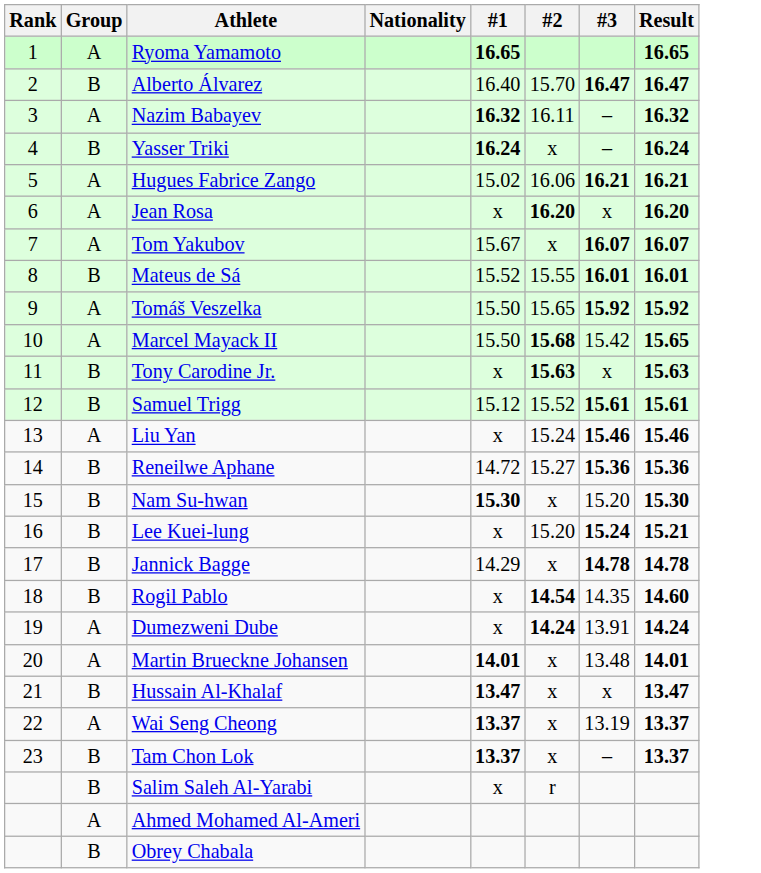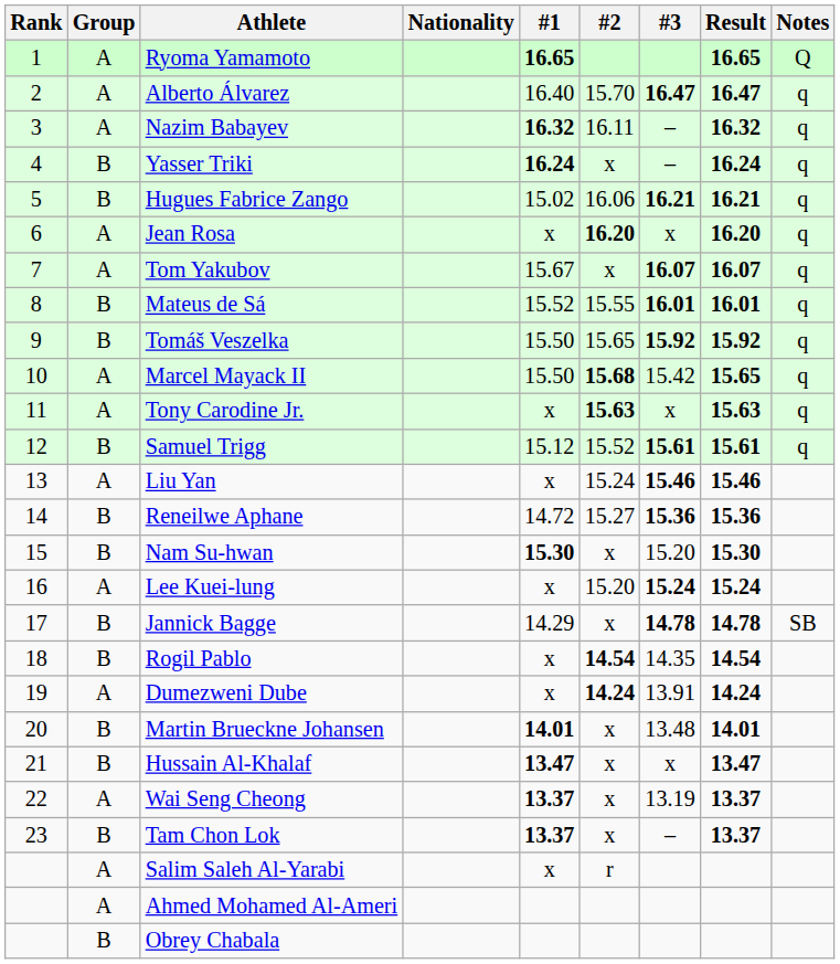 <table class="wikitable sortable" style="text-align:center">
 <tr>
 <th>Rank</th>
 <th>Group</th>
 <th>Athlete</th>
 <th>Nationality</th>
 <th>#1</th>
 <th>#2</th>
 <th>#3</th>
 <th>Result</th>
+<th>Notes</th>
 </tr>
 <tr bgcolor=ccffcc>
 <td>1</td>
 <td>A</td>
 <td align="left"><a href='#'>Ryoma Yamamoto</a></td>
 <td align=left></td>
 <td><strong>16.65</strong></td>
 <td></td>
 <td></td>
 <td><strong>16.65</strong></td>
+<td>Q</td>
 </tr>
 <tr bgcolor=ddffdd>
 <td>2</td>
-<td>B</td>
+<td>A</td>
 <td align="left"><a href='#'>Alberto Álvarez</a></td>
 <td align=left></td>
 <td>16.40</td>
 <td>15.70</td>
 <td><strong>16.47</strong></td>
 <td><strong>16.47</strong></td>
+<td>q</td>
 </tr>
 <tr bgcolor=ddffdd>
 <td>3</td>
 <td>A</td>
 <td align="left"><a href='#'>Nazim Babayev</a></td>
 <td align=left></td>
 <td><strong>16.32</strong></td>
 <td>16.11</td>
 <td>–</td>
 <td><strong>16.32</strong></td>
+<td>q</td>
 </tr>
 <tr bgcolor=ddffdd>
 <td>4</td>
 <td>B</td>
 <td align="left"><a href='#'>Yasser Triki</a></td>
 <td align=left></td>
 <td><strong>16.24</strong></td>
 <td>x</td>
 <td>–</td>
 <td><strong>16.24</strong></td>
+<td>q</td>
 </tr>
 <tr bgcolor=ddffdd>
 <td>5</td>
-<td>A</td>
+<td>B</td>
 <td align="left"><a href='#'>Hugues Fabrice Zango</a></td>
 <td align=left></td>
 <td>15.02</td>
 <td>16.06</td>
 <td><strong>16.21</strong></td>
 <td><strong>16.21</strong></td>
+<td>q</td>
 </tr>
 <tr bgcolor=ddffdd>
 <td>6</td>
 <td>A</td>
 <td align="left"><a href='#'>Jean Rosa</a></td>
 <td align=left></td>
 <td>x</td>
 <td><strong>16.20</strong></td>
 <td>x</td>
 <td><strong>16.20</strong></td>
+<td>q</td>
 </tr>
 <tr bgcolor=ddffdd>
 <td>7</td>
 <td>A</td>
 <td align="left"><a href='#'>Tom Yakubov</a></td>
 <td align=left></td>
 <td>15.67</td>
 <td>x</td>
 <td><strong>16.07</strong></td>
 <td><strong>16.07</strong></td>
+<td>q</td>
 </tr>
 <tr bgcolor=ddffdd>
 <td>8</td>
 <td>B</td>
 <td align="left"><a href='#'>Mateus de Sá</a></td>
 <td align=left></td>
 <td>15.52</td>
 <td>15.55</td>
 <td><strong>16.01</strong></td>
 <td><strong>16.01</strong></td>
+<td>q</td>
 </tr>
 <tr bgcolor=ddffdd>
 <td>9</td>
-<td>A</td>
+<td>B</td>
 <td align="left"><a href='#'>Tomáš Veszelka</a></td>
 <td align=left></td>
 <td>15.50</td>
 <td>15.65</td>
 <td><strong>15.92</strong></td>
 <td><strong>15.92</strong></td>
+<td>q</td>
 </tr>
 <tr bgcolor=ddffdd>
 <td>10</td>
 <td>A</td>
 <td align="left"><a href='#'>Marcel Mayack II</a></td>
 <td align=left></td>
 <td>15.50</td>
 <td><strong>15.68</strong></td>
 <td>15.42</td>
 <td><strong>15.65</strong></td>
+<td>q</td>
 </tr>
 <tr bgcolor=ddffdd>
 <td>11</td>
-<td>B</td>
+<td>A</td>
 <td align="left"><a href='#'>Tony Carodine Jr.</a></td>
 <td align=left></td>
 <td>x</td>
 <td><strong>15.63</strong></td>
 <td>x</td>
 <td><strong>15.63</strong></td>
+<td>q</td>
 </tr>
 <tr bgcolor=ddffdd>
 <td>12</td>
 <td>B</td>
 <td align="left"><a href='#'>Samuel Trigg</a></td>
 <td align=left></td>
 <td>15.12</td>
 <td>15.52</td>
 <td><strong>15.61</strong></td>
 <td><strong>15.61</strong></td>
+<td>q</td>
 </tr>
 <tr>
 <td>13</td>
 <td>A</td>
 <td align="left"><a href='#'>Liu Yan</a></td>
 <td align=left></td>
 <td>x</td>
 <td>15.24</td>
 <td><strong>15.46</strong></td>
 <td><strong>15.46</strong></td>
+<td></td>
 </tr>
 <tr>
 <td>14</td>
 <td>B</td>
 <td align="left"><a href='#'>Reneilwe Aphane</a></td>
 <td align=left></td>
 <td>14.72</td>
 <td>15.27</td>
 <td><strong>15.36</strong></td>
 <td><strong>15.36</strong></td>
+<td></td>
 </tr>
 <tr>
 <td>15</td>
 <td>B</td>
 <td align="left"><a href='#'>Nam Su-hwan</a></td>
 <td align=left></td>
 <td><strong>15.30</strong></td>
 <td>x</td>
 <td>15.20</td>
 <td><strong>15.30</strong></td>
+<td></td>
 </tr>
 <tr>
 <td>16</td>
-<td>B</td>
+<td>A</td>
 <td align="left"><a href='#'>Lee Kuei-lung</a></td>
 <td align=left></td>
 <td>x</td>
 <td>15.20</td>
 <td><strong>15.24</strong></td>
-<td><strong>15.21</strong></td>
+<td><strong>15.24</strong></td>
+<td></td>
 </tr>
 <tr>
 <td>17</td>
 <td>B</td>
 <td align="left"><a href='#'>Jannick Bagge</a></td>
 <td align=left></td>
 <td>14.29</td>
 <td>x</td>
 <td><strong>14.78</strong></td>
 <td><strong>14.78</strong></td>
+<td>SB</td>
 </tr>
 <tr>
 <td>18</td>
 <td>B</td>
 <td align="left"><a href='#'>Rogil Pablo</a></td>
 <td align=left></td>
 <td>x</td>
 <td><strong>14.54</strong></td>
 <td>14.35</td>
-<td><strong>14.60</strong></td>
+<td><strong>14.54</strong></td>
+<td></td>
 </tr>
 <tr>
 <td>19</td>
 <td>A</td>
 <td align="left"><a href='#'>Dumezweni Dube</a></td>
 <td align=left></td>
 <td>x</td>
 <td><strong>14.24</strong></td>
 <td>13.91</td>
 <td><strong>14.24</strong></td>
+<td></td>
 </tr>
 <tr>
 <td>20</td>
-<td>A</td>
+<td>B</td>
 <td align="left"><a href='#'>Martin Brueckne Johansen</a></td>
 <td align=left></td>
 <td><strong>14.01</strong></td>
 <td>x</td>
 <td>13.48</td>
 <td><strong>14.01</strong></td>
+<td></td>
 </tr>
 <tr>
 <td>21</td>
 <td>B</td>
 <td align="left"><a href='#'>Hussain Al-Khalaf</a></td>
 <td align=left></td>
 <td><strong>13.47</strong></td>
 <td>x</td>
 <td>x</td>
 <td><strong>13.47</strong></td>
+<td></td>
 </tr>
 <tr>
 <td>22</td>
 <td>A</td>
 <td align="left"><a href='#'>Wai Seng Cheong</a></td>
 <td align=left></td>
 <td><strong>13.37</strong></td>
 <td>x</td>
 <td>13.19</td>
 <td><strong>13.37</strong></td>
+<td></td>
 </tr>
 <tr>
 <td>23</td>
 <td>B</td>
 <td align="left"><a href='#'>Tam Chon Lok</a></td>
 <td align=left></td>
 <td><strong>13.37</strong></td>
 <td>x</td>
 <td>–</td>
 <td><strong>13.37</strong></td>
+<td></td>
 </tr>
 <tr>
 <td></td>
-<td>B</td>
+<td>A</td>
 <td align="left"><a href='#'>Salim Saleh Al-Yarabi</a></td>
 <td align=left></td>
 <td>x</td>
 <td>r</td>
 <td></td>
 <td><strong></strong></td>
+<td></td>
 </tr>
 <tr>
 <td></td>
 <td>A</td>
 <td align="left"><a href='#'>Ahmed Mohamed Al-Ameri</a></td>
 <td align=left></td>
 <td></td>
 <td></td>
 <td></td>
 <td><strong></strong></td>
+<td></td>
 </tr>
 <tr>
 <td></td>
 <td>B</td>
 <td align="left"><a href='#'>Obrey Chabala</a></td>
 <td align=left></td>
 <td></td>
 <td></td>
 <td></td>
 <td><strong></strong></td>
+<td></td>
 </tr>
 </table>
